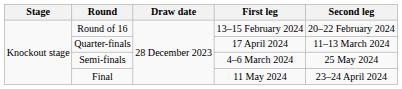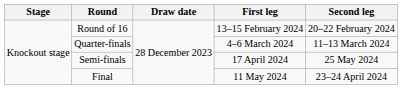 <table class="wikitable" style="text-align:center">
 <tr>
 <th>Stage</th>
 <th>Round</th>
 <th>Draw date</th>
 <th>First leg</th>
 <th>Second leg</th>
 </tr>
 <tr>
 <td rowspan=4>Knockout stage</td>
 <td>Round of 16</td>
 <td rowspan="4">28 December 2023</td>
 <td>13–15 February 2024</td>
 <td>20–22 February 2024</td>
 </tr>
 <tr>
 <td>Quarter-finals</td>
-<td>17 April 2024</td>
+<td>4–6 March 2024</td>
 <td>11–13 March 2024</td>
 </tr>
 <tr>
 <td>Semi-finals</td>
-<td>4–6 March 2024</td>
+<td>17 April 2024</td>
 <td>25 May 2024</td>
 </tr>
 <tr>
 <td>Final</td>
 <td>11 May 2024</td>
 <td>23–24 April 2024</td>
 </tr>
 </table>
